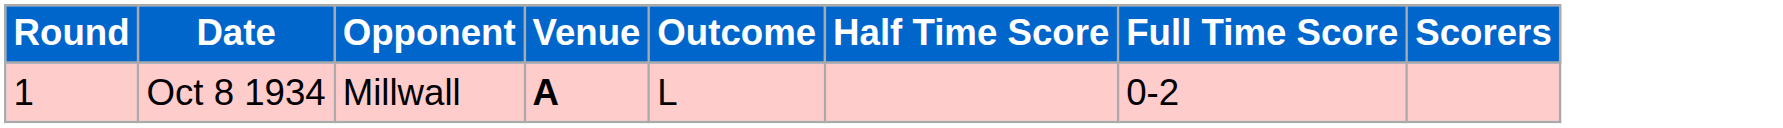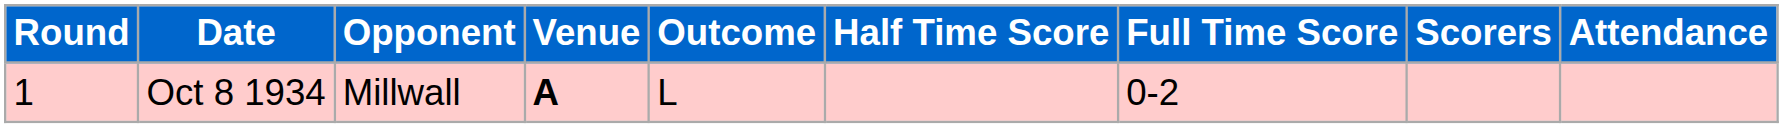 <table class="wikitable">
 <tr>
 <th ! style="background:#0066CC; color:#FFFFFF; text-align:center;">Round</th>
 <th ! style="background:#0066CC; color:#FFFFFF; text-align:center;">Date</th>
 <th ! style="background:#0066CC; color:#FFFFFF; text-align:center;">Opponent</th>
 <th ! style="background:#0066CC; color:#FFFFFF; text-align:center;">Venue</th>
 <th ! style="background:#0066CC; color:#FFFFFF; text-align:center;">Outcome</th>
 <th ! style="background:#0066CC; color:#FFFFFF; text-align:center;">Half Time Score</th>
 <th ! style="background:#0066CC; color:#FFFFFF; text-align:center;">Full Time Score</th>
 <th ! style="background:#0066CC; color:#FFFFFF; text-align:center;">Scorers</th>
+<th ! style="background:#0066CC; color:#FFFFFF; text-align:center;">Attendance</th>
 </tr>
 <tr bgcolor="#FFCCCC">
 <td>1</td>
 <td>Oct 8 1934</td>
 <td>Millwall</td>
 <td><strong>A</strong></td>
 <td>L</td>
 <td></td>
 <td>0-2</td>
 <td></td>
+<td></td>
 </tr>
 </table>
